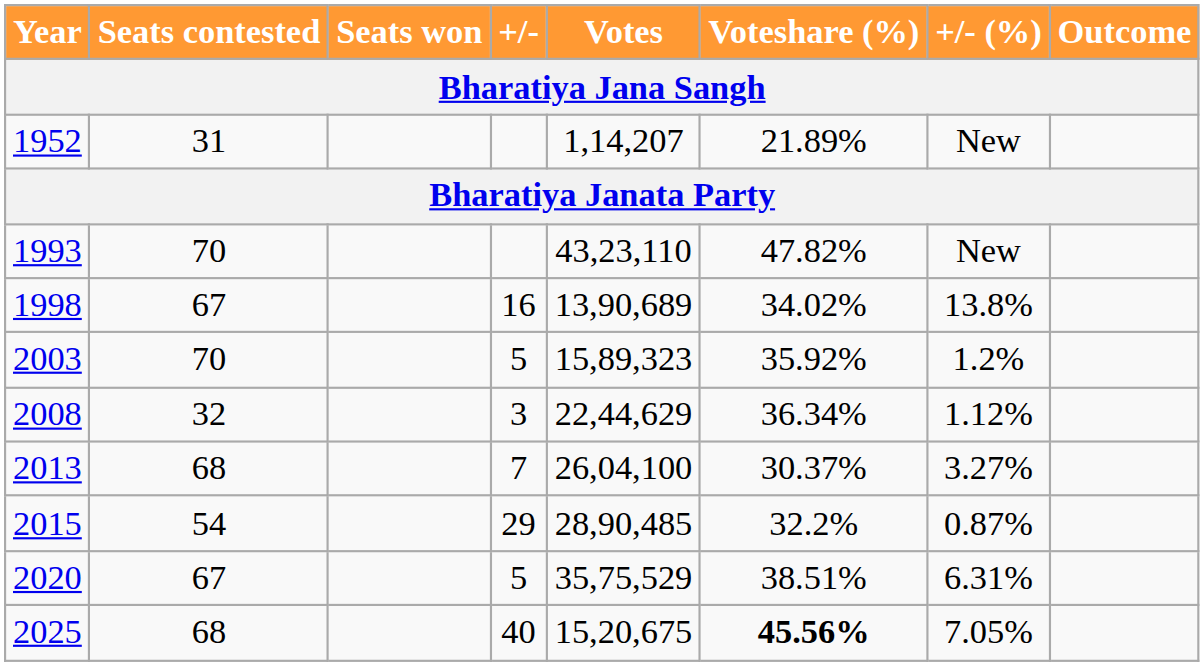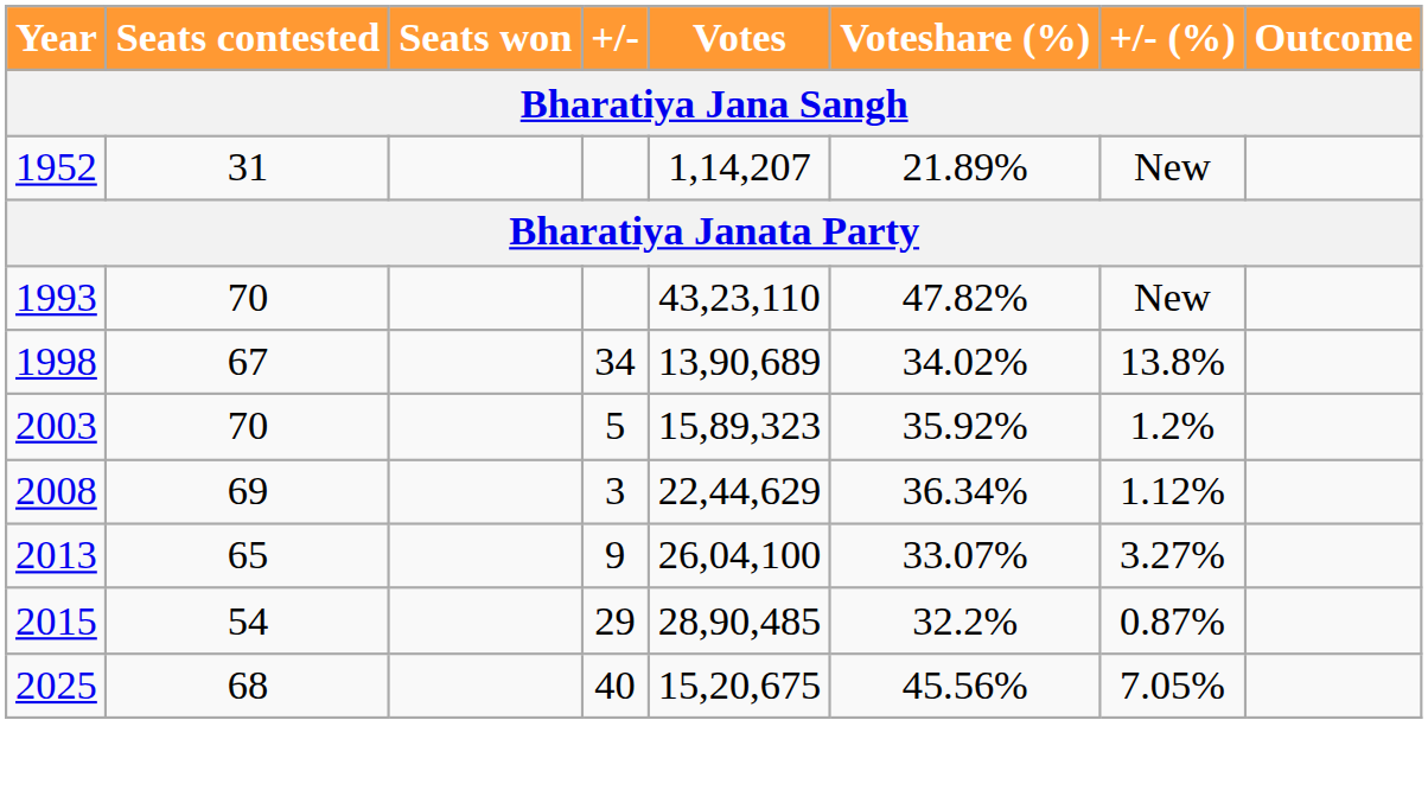 <table class="wikitable sortable" style="text-align:center;">
 <tr>
 <th style="background-color:#FF9933; color:white">Year</th>
 <th style="background-color:#FF9933; color:white">Seats contested</th>
 <th style="background-color:#FF9933; color:white">Seats won</th>
 <th style="background-color:#FF9933; color:white">+/-</th>
 <th style="background-color:#FF9933; color:white">Votes</th>
 <th style="background-color:#FF9933; color:white">Voteshare (%)</th>
 <th style="background-color:#FF9933; color:white">+/- (%)</th>
 <th style="background-color:#FF9933; color:white">Outcome</th>
 </tr>
 <tr>
 <th colspan="8"><a href='#'>Bharatiya Jana Sangh</a></th>
 </tr>
 <tr>
 <td><a href='#'>1952</a></td>
 <td>31</td>
 <td></td>
 <td></td>
 <td>1,14,207</td>
 <td>21.89%</td>
 <td>New</td>
 <td></td>
 </tr>
 <tr>
 <th colspan="8"><a href='#'>Bharatiya Janata Party</a></th>
 </tr>
 <tr>
 <td><a href='#'>1993</a></td>
 <td>70</td>
 <td></td>
 <td></td>
 <td>43,23,110</td>
 <td>47.82%</td>
 <td>New</td>
 <td></td>
 </tr>
 <tr>
 <td><a href='#'>1998</a></td>
 <td>67</td>
 <td></td>
-<td> 16</td>
+<td> 34</td>
 <td>13,90,689</td>
 <td>34.02%</td>
 <td> 13.8%</td>
 <td></td>
 </tr>
 <tr>
 <td><a href='#'>2003</a></td>
 <td>70</td>
 <td></td>
 <td> 5</td>
 <td>15,89,323</td>
 <td>35.92%</td>
 <td> 1.2%</td>
 <td></td>
 </tr>
 <tr>
 <td><a href='#'>2008</a></td>
-<td>32</td>
+<td>69</td>
 <td></td>
 <td> 3</td>
 <td>22,44,629</td>
 <td>36.34%</td>
 <td> 1.12%</td>
 <td></td>
 </tr>
 <tr>
 <td><a href='#'>2013</a></td>
-<td>68</td>
+<td>65</td>
 <td></td>
-<td> 7</td>
+<td> 9</td>
 <td>26,04,100</td>
-<td>30.37%</td>
+<td>33.07%</td>
 <td> 3.27%</td>
 <td></td>
 </tr>
 <tr>
 <td><a href='#'>2015</a></td>
 <td>54</td>
 <td></td>
 <td> 29</td>
 <td>28,90,485</td>
 <td>32.2%</td>
 <td> 0.87%</td>
 <td></td>
 </tr>
 <tr>
-<td><a href='#'>2020</a></td>
-<td>67</td>
-<td></td>
-<td> 5</td>
-<td>35,75,529</td>
-<td>38.51%</td>
-<td> 6.31%</td>
-<td></td>
-</tr>
-<tr>
 <td><a href='#'>2025</a></td>
 <td>68</td>
 <td></td>
 <td> 40</td>
 <td>15,20,675</td>
-<td><strong>45.56%</strong></td>
+<td>45.56%</td>
 <td> 7.05%</td>
 <td></td>
 </tr>
 </table>
